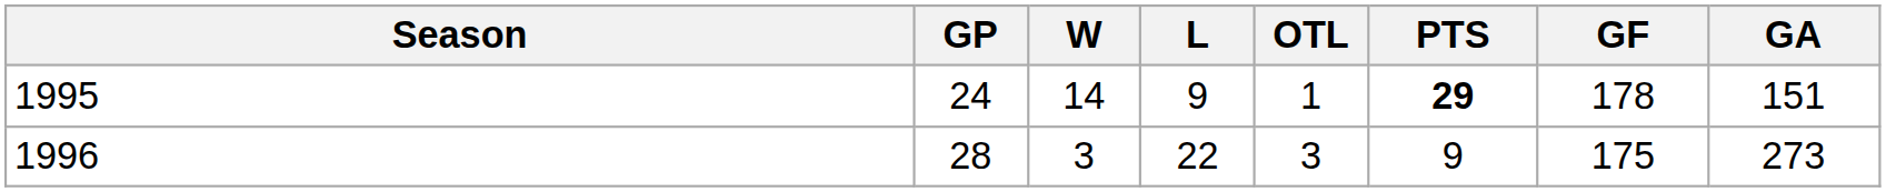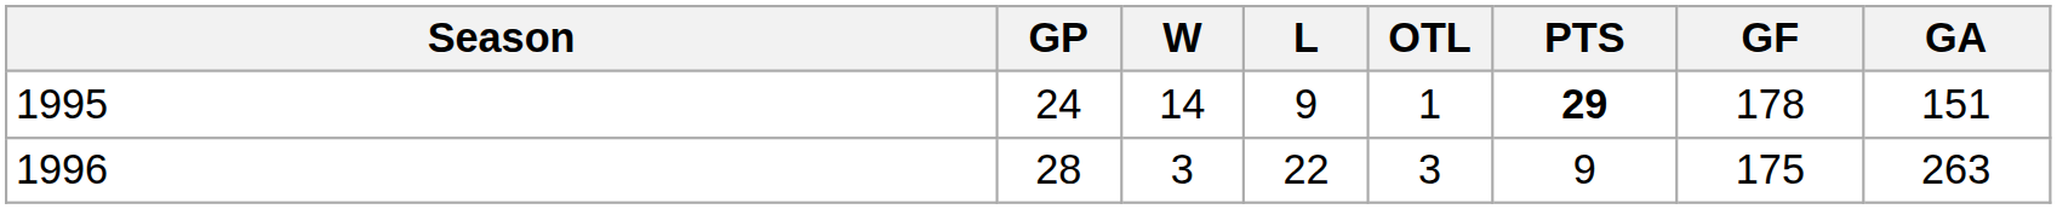 <table class="wikitable">
 <tr>
 <th width="40%">Season</th>
 <th width="5%">GP</th>
 <th width="5%">W</th>
 <th width="5%">L</th>
 <th width="5%">OTL</th>
 <th width="7.5%">PTS</th>
 <th width="7.5%">GF</th>
 <th width="7.5%">GA</th>
 </tr>
 <tr align=center bgcolor="#ffFFff">
 <td align=left>1995</td>
 <td>24</td>
 <td>14</td>
 <td>9</td>
 <td>1</td>
 <td><strong>29</strong></td>
 <td>178</td>
 <td>151</td>
 </tr>
 <tr align=center bgcolor="#ffffff">
 <td align=left>1996</td>
 <td>28</td>
 <td>3</td>
 <td>22</td>
 <td>3</td>
 <td>9</td>
 <td>175</td>
-<td>273</td>
+<td>263</td>
 </tr>
 </table>
